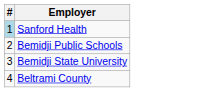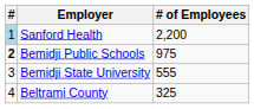 <table class="wikitable">
 <tr>
 <th>#</th>
 <th>Employer</th>
+<th># of Employees</th>
 </tr>
 <tr>
 <td style="background: lightblue;">1</td>
 <td><a href='#'>Sanford Health</a></td>
+<td>2,200</td>
 </tr>
 <tr>
-<td>2</td>
+<td><strong>2</strong></td>
 <td><a href='#'>Bemidji Public Schools</a></td>
+<td>975</td>
 </tr>
 <tr>
 <td>3</td>
 <td><a href='#'>Bemidji State University</a></td>
+<td>555</td>
 </tr>
 <tr>
 <td>4</td>
 <td><a href='#'>Beltrami County</a></td>
+<td>325</td>
 </tr>
 </table>
